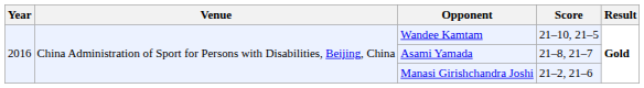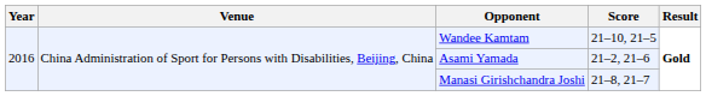 <table class="sortable wikitable" style="font-size: 90%;">
 <tr>
 <th>Year</th>
 <th>Venue</th>
 <th>Opponent</th>
 <th>Score</th>
 <th>Result</th>
 </tr>
 <tr style="background:#ECF2FF">
 <td rowspan="3" align="center">2016</td>
 <td rowspan="3" align="left">China Administration of Sport for Persons with Disabilities, <a href='#'>Beijing</a>, China</td>
 <td align="left"> <a href='#'>Wandee Kamtam</a></td>
 <td align="left">21–10, 21–5</td>
 <td rowspan="3" style="text-align:left; background:white"> <strong>Gold</strong></td>
 </tr>
 <tr style="background:#ECF2FF">
 <td align="left"> <a href='#'>Asami Yamada</a></td>
-<td align="left">21–8, 21–7</td>
+<td align="left">21–2, 21–6</td>
 </tr>
 <tr style="background:#ECF2FF">
 <td align="left"> <a href='#'>Manasi Girishchandra Joshi</a></td>
-<td align="left">21–2, 21–6</td>
+<td align="left">21–8, 21–7</td>
 </tr>
 </table>
